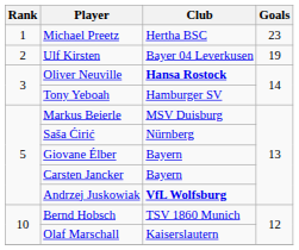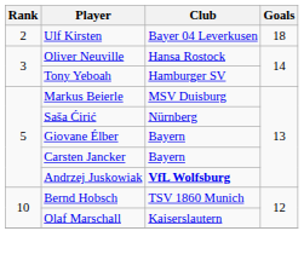 <table class="wikitable sortable" style=text-align:center>
 <tr>
 <th>Rank</th>
 <th>Player</th>
 <th>Club</th>
 <th>Goals</th>
 </tr>
 <tr>
-<td>1</td>
-<td align=left> <a href='#'>Michael Preetz</a></td>
-<td align=left><a href='#'>Hertha BSC</a></td>
-<td>23</td>
-</tr>
-<tr>
 <td>2</td>
 <td align=left> <a href='#'>Ulf Kirsten</a></td>
 <td align=left><a href='#'>Bayer 04 Leverkusen</a></td>
-<td>19</td>
+<td>18</td>
 </tr>
 <tr>
 <td rowspan=2>3</td>
 <td align=left> <a href='#'>Oliver Neuville</a></td>
-<td align=left><strong><a href='#'>Hansa Rostock</a></strong></td>
+<td align=left><a href='#'>Hansa Rostock</a></td>
 <td rowspan=2>14</td>
 </tr>
 <tr>
 <td align=left> <a href='#'>Tony Yeboah</a></td>
 <td align=left><a href='#'>Hamburger SV</a></td>
 </tr>
 <tr>
 <td rowspan=5>5</td>
 <td align=left> <a href='#'>Markus Beierle</a></td>
 <td align=left><a href='#'>MSV Duisburg</a></td>
 <td rowspan=5>13</td>
 </tr>
 <tr>
 <td align=left> <a href='#'>Saša Ćirić</a></td>
 <td align=left><a href='#'>Nürnberg</a></td>
 </tr>
 <tr>
 <td align=left> <a href='#'>Giovane Élber</a></td>
 <td align=left><a href='#'>Bayern</a></td>
 </tr>
 <tr>
 <td align=left> <a href='#'>Carsten Jancker</a></td>
 <td align=left><a href='#'>Bayern</a></td>
 </tr>
 <tr>
 <td align=left> <a href='#'>Andrzej Juskowiak</a></td>
 <td align=left><strong><a href='#'>VfL Wolfsburg</a></strong></td>
 </tr>
 <tr>
 <td rowspan=2>10</td>
 <td align=left> <a href='#'>Bernd Hobsch</a></td>
 <td align=left><a href='#'>TSV 1860 Munich</a></td>
 <td rowspan=2>12</td>
 </tr>
 <tr>
 <td align=left> <a href='#'>Olaf Marschall</a></td>
 <td align=left><a href='#'>Kaiserslautern</a></td>
 </tr>
 <tr>
 </tr>
 </table>
